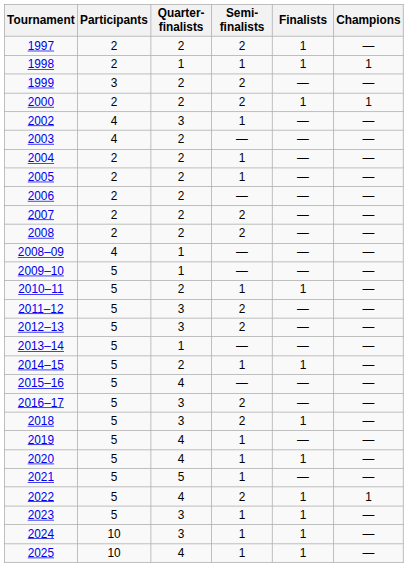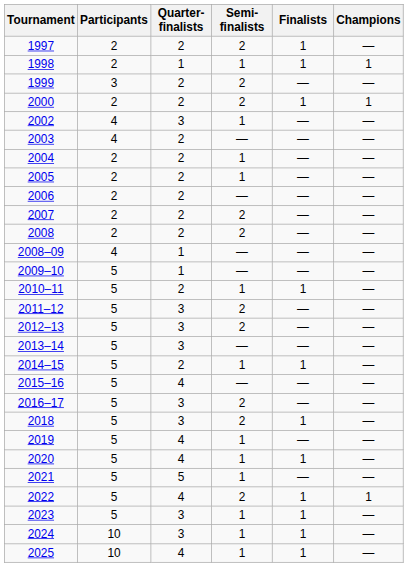 <table class="wikitable" style="text-align: center">
 <tr>
 <th>Tournament</th>
 <th>Participants</th>
 <th width=75px>Quarter-<br>finalists</th>
 <th width=75px>Semi-<br>finalists</th>
 <th width=75px>Finalists</th>
 <th>Champions</th>
 </tr>
 <tr>
 <td><a href='#'>1997</a></td>
 <td>2</td>
 <td>2</td>
 <td>2</td>
 <td>1</td>
 <td>—</td>
 </tr>
 <tr>
 <td><a href='#'>1998</a></td>
 <td>2</td>
 <td>1</td>
 <td>1</td>
 <td>1</td>
 <td>1</td>
 </tr>
 <tr>
 <td><a href='#'>1999</a></td>
 <td>3</td>
 <td>2</td>
 <td>2</td>
 <td>—</td>
 <td>—</td>
 </tr>
 <tr>
 <td><a href='#'>2000</a></td>
 <td>2</td>
 <td>2</td>
 <td>2</td>
 <td>1</td>
 <td>1</td>
 </tr>
 <tr>
 <td><a href='#'>2002</a></td>
 <td>4</td>
 <td>3</td>
 <td>1</td>
 <td>—</td>
 <td>—</td>
 </tr>
 <tr>
 <td><a href='#'>2003</a></td>
 <td>4</td>
 <td>2</td>
 <td>—</td>
 <td>—</td>
 <td>—</td>
 </tr>
 <tr>
 <td><a href='#'>2004</a></td>
 <td>2</td>
 <td>2</td>
 <td>1</td>
 <td>—</td>
 <td>—</td>
 </tr>
 <tr>
 <td><a href='#'>2005</a></td>
 <td>2</td>
 <td>2</td>
 <td>1</td>
 <td>—</td>
 <td>—</td>
 </tr>
 <tr>
 <td><a href='#'>2006</a></td>
 <td>2</td>
 <td>2</td>
 <td>—</td>
 <td>—</td>
 <td>—</td>
 </tr>
 <tr>
 <td><a href='#'>2007</a></td>
 <td>2</td>
 <td>2</td>
 <td>2</td>
 <td>—</td>
 <td>—</td>
 </tr>
 <tr>
 <td><a href='#'>2008</a></td>
 <td>2</td>
 <td>2</td>
 <td>2</td>
 <td>—</td>
 <td>—</td>
 </tr>
 <tr>
 <td><a href='#'>2008–09</a></td>
 <td>4</td>
 <td>1</td>
 <td>—</td>
 <td>—</td>
 <td>—</td>
 </tr>
 <tr>
 <td><a href='#'>2009–10</a></td>
 <td>5</td>
 <td>1</td>
 <td>—</td>
 <td>—</td>
 <td>—</td>
 </tr>
 <tr>
 <td><a href='#'>2010–11</a></td>
 <td>5</td>
 <td>2</td>
 <td>1</td>
 <td>1</td>
 <td>—</td>
 </tr>
 <tr>
 <td><a href='#'>2011–12</a></td>
 <td>5</td>
 <td>3</td>
 <td>2</td>
 <td>—</td>
 <td>—</td>
 </tr>
 <tr>
 <td><a href='#'>2012–13</a></td>
 <td>5</td>
 <td>3</td>
 <td>2</td>
 <td>—</td>
 <td>—</td>
 </tr>
 <tr>
 <td><a href='#'>2013–14</a></td>
 <td>5</td>
-<td>1</td>
+<td>3</td>
 <td>—</td>
 <td>—</td>
 <td>—</td>
 </tr>
 <tr>
 <td><a href='#'>2014–15</a></td>
 <td>5</td>
 <td>2</td>
 <td>1</td>
 <td>1</td>
 <td>—</td>
 </tr>
 <tr>
 <td><a href='#'>2015–16</a></td>
 <td>5</td>
 <td>4</td>
 <td>—</td>
 <td>—</td>
 <td>—</td>
 </tr>
 <tr>
 <td><a href='#'>2016–17</a></td>
 <td>5</td>
 <td>3</td>
 <td>2</td>
 <td>—</td>
 <td>—</td>
 </tr>
 <tr>
 <td><a href='#'>2018</a></td>
 <td>5</td>
 <td>3</td>
 <td>2</td>
 <td>1</td>
 <td>—</td>
 </tr>
 <tr>
 <td><a href='#'>2019</a></td>
 <td>5</td>
 <td>4</td>
 <td>1</td>
 <td>—</td>
 <td>—</td>
 </tr>
 <tr>
 <td><a href='#'>2020</a></td>
 <td>5</td>
 <td>4</td>
 <td>1</td>
 <td>1</td>
 <td>—</td>
 </tr>
 <tr>
 <td><a href='#'>2021</a></td>
 <td>5</td>
 <td>5</td>
 <td>1</td>
 <td>—</td>
 <td>—</td>
 </tr>
 <tr>
 <td><a href='#'>2022</a></td>
 <td>5</td>
 <td>4</td>
 <td>2</td>
 <td>1</td>
 <td>1</td>
 </tr>
 <tr>
 <td><a href='#'>2023</a></td>
 <td>5</td>
 <td>3</td>
 <td>1</td>
 <td>1</td>
 <td>—</td>
 </tr>
 <tr>
 <td><a href='#'>2024</a></td>
 <td>10</td>
 <td>3</td>
 <td>1</td>
 <td>1</td>
 <td>—</td>
 </tr>
 <tr>
 <td><a href='#'>2025</a></td>
 <td>10</td>
 <td>4</td>
 <td>1</td>
 <td>1</td>
 <td>—</td>
 </tr>
 </table>
